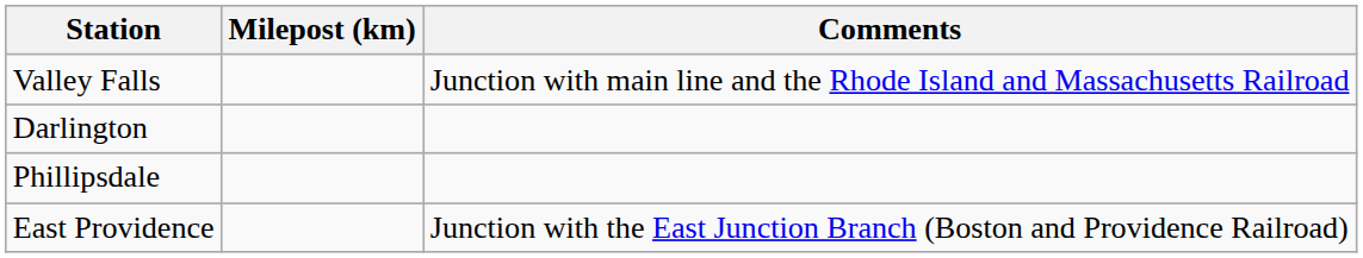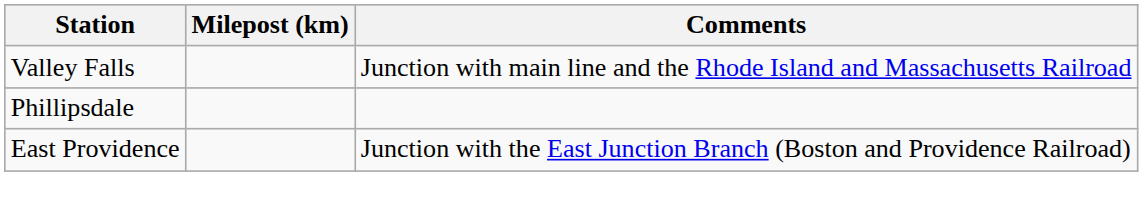 <table class="wikitable">
 <tr>
 <th>Station</th>
 <th>Milepost (km)</th>
 <th>Comments</th>
 </tr>
 <tr>
 <td>Valley Falls</td>
 <td></td>
 <td>Junction with main line and the <a href='#'>Rhode Island and Massachusetts Railroad</a></td>
 </tr>
 <tr>
-<td>Darlington</td>
-<td></td>
-<td></td>
-</tr>
-<tr>
 <td>Phillipsdale</td>
 <td></td>
 <td></td>
 </tr>
 <tr>
 <td>East Providence</td>
 <td></td>
 <td>Junction with the <a href='#'>East Junction Branch</a> (Boston and Providence Railroad)</td>
 </tr>
 </table>
